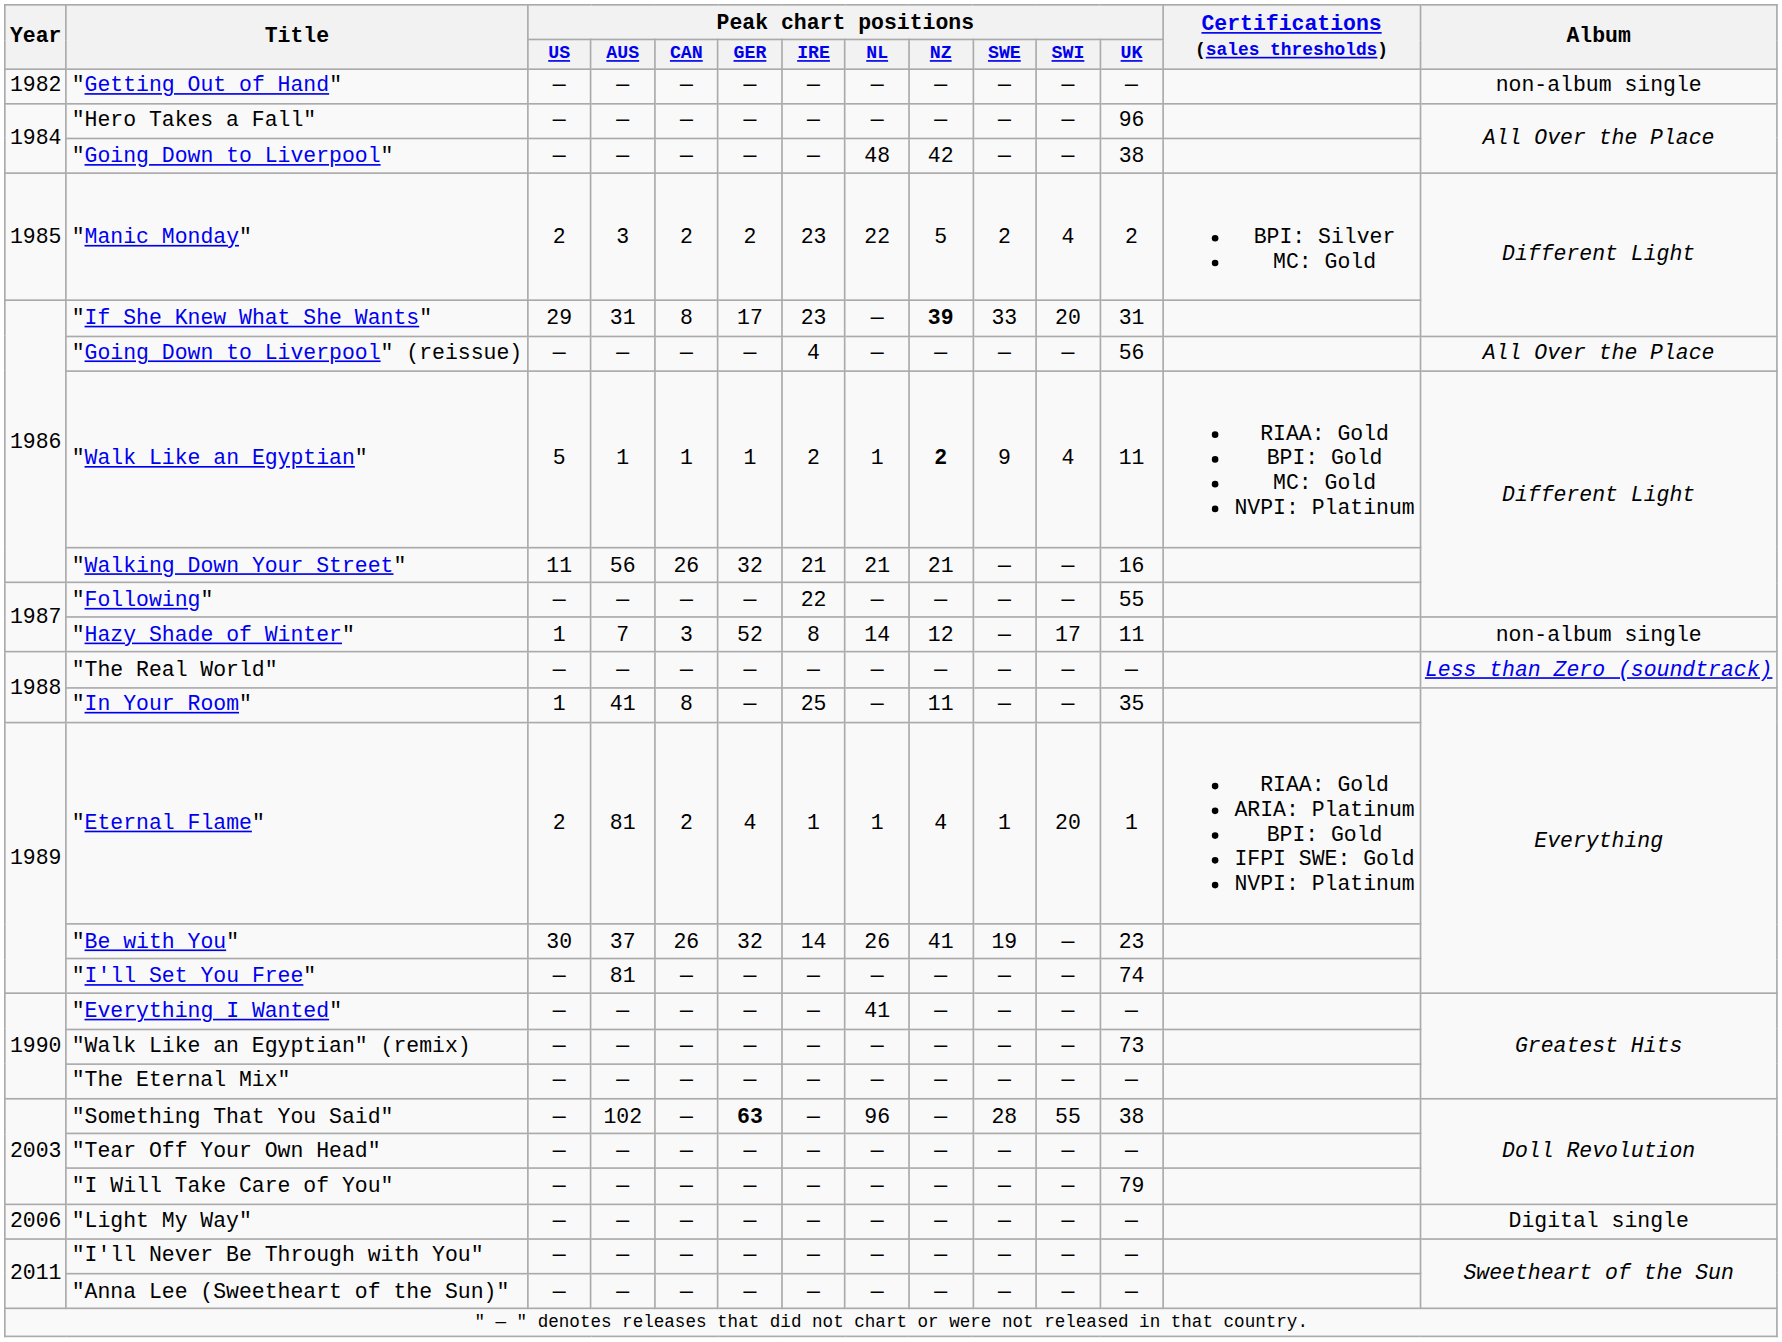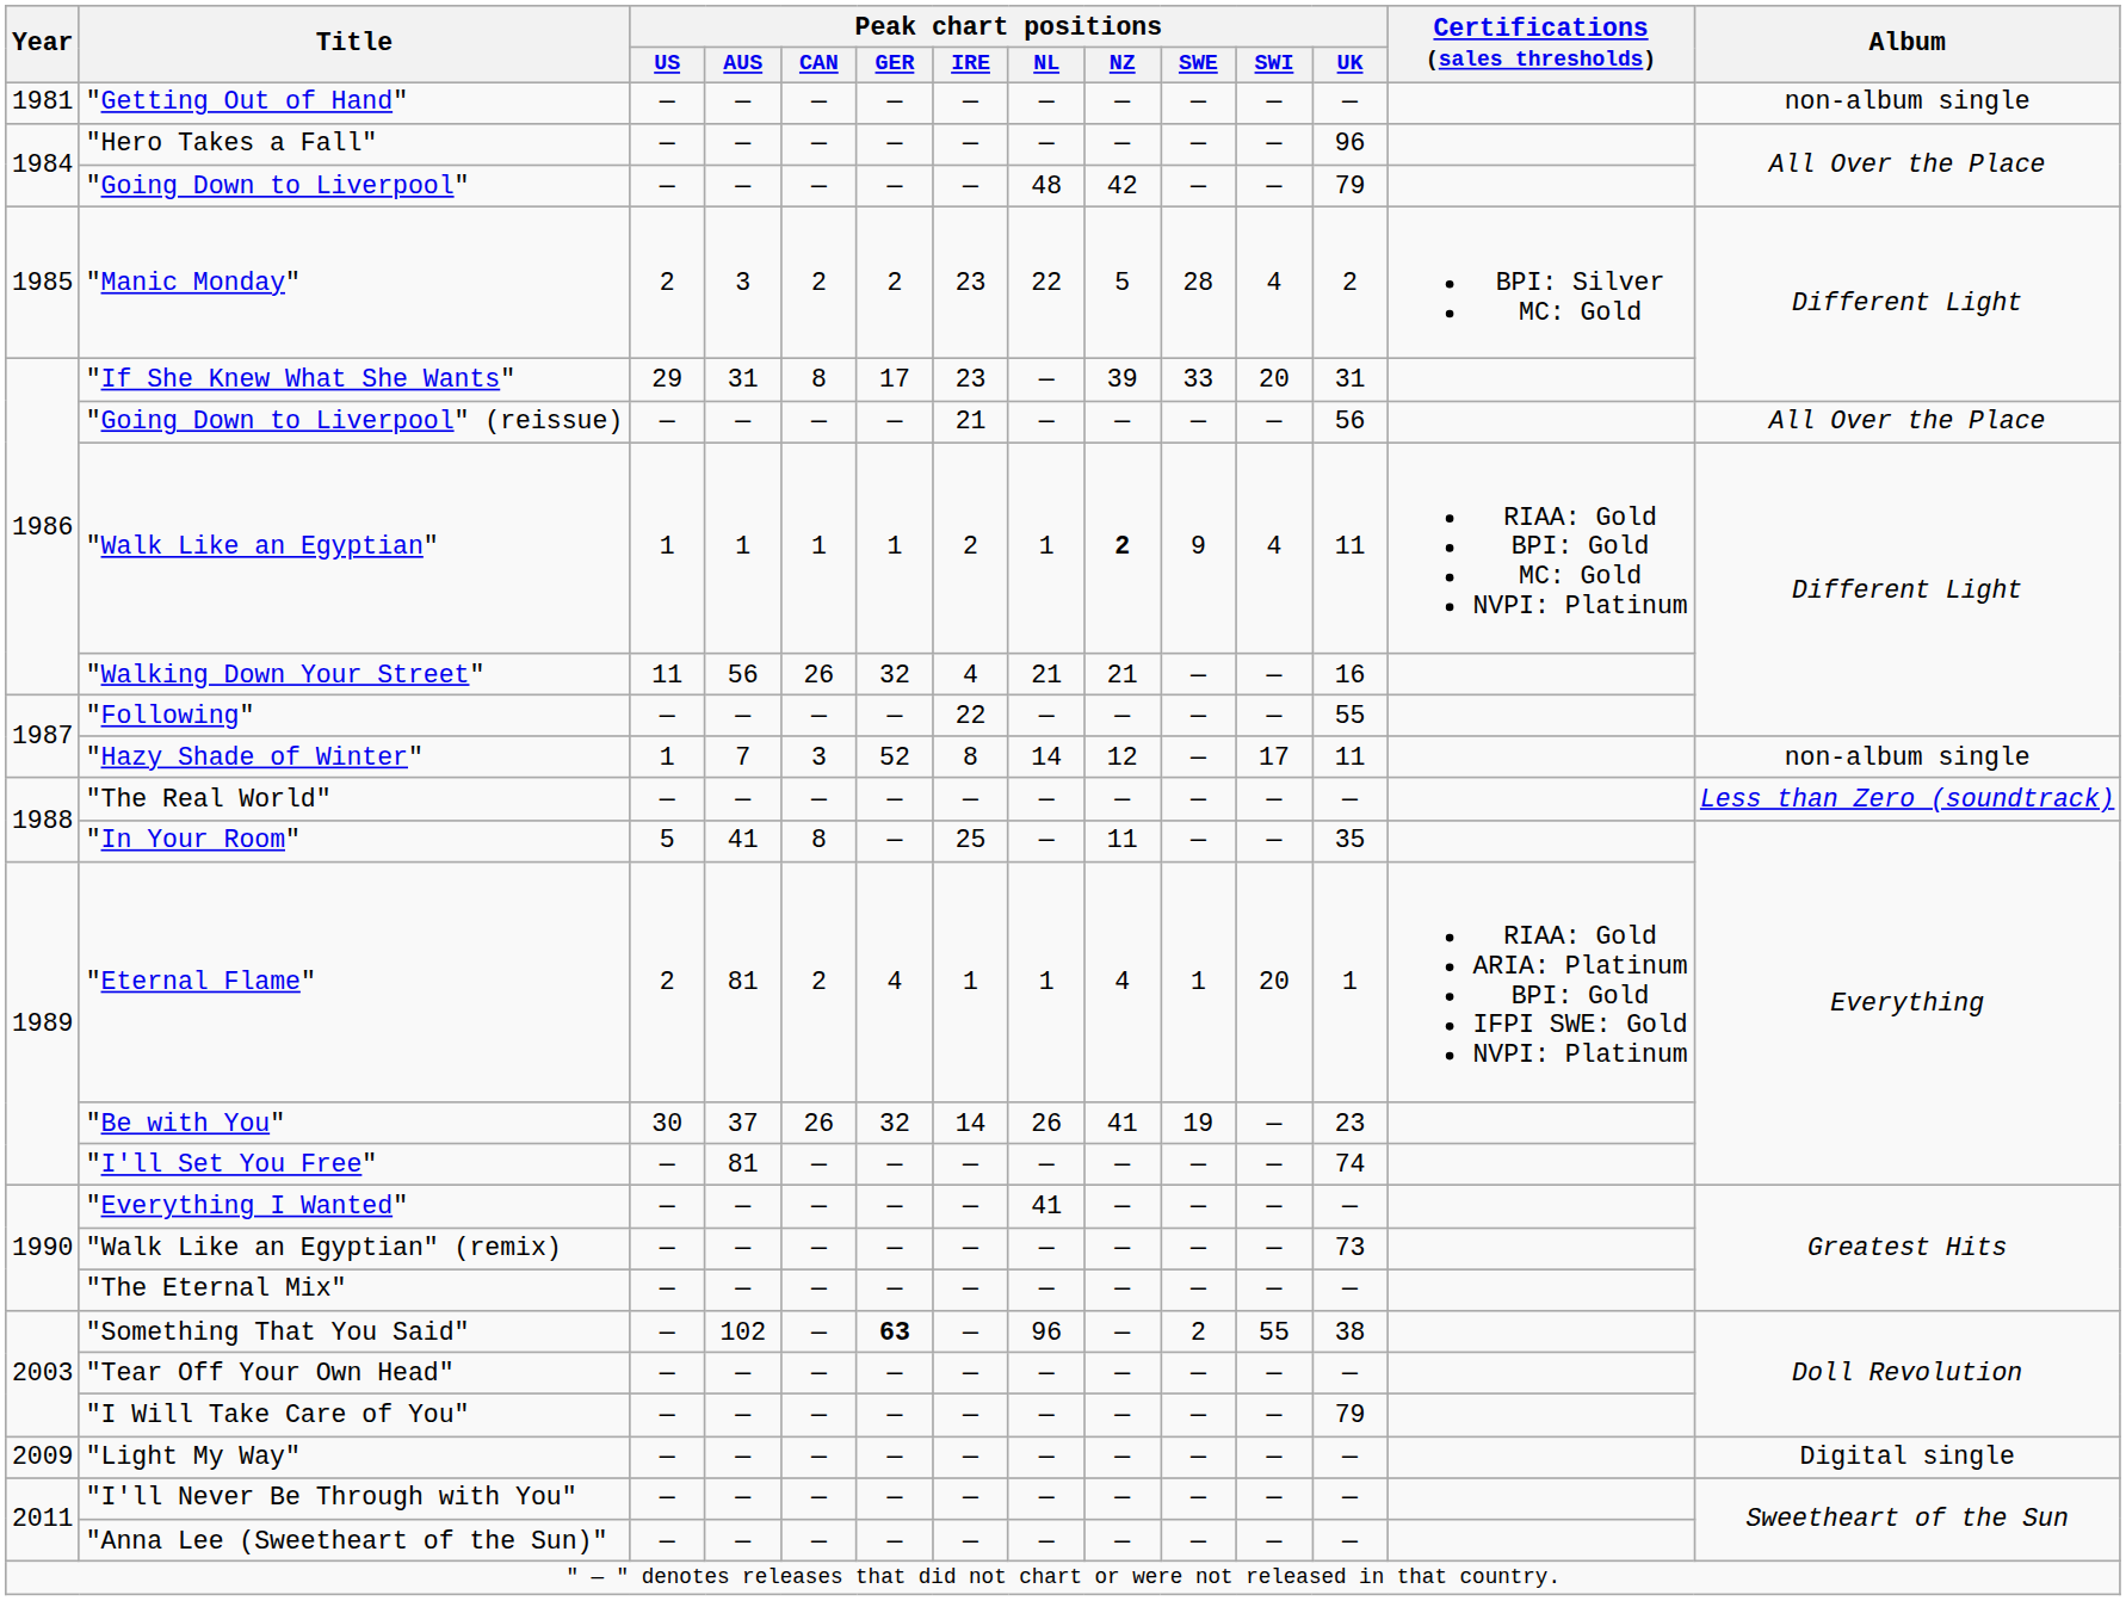 <table class="wikitable" style=text-align:center;>
 <tr>
 <th rowspan="2">Year</th>
 <th rowspan="2">Title</th>
 <th colspan="10">Peak chart positions</th>
 <th rowspan="2"><a href='#'>Certifications</a><br><small>(<a href='#'>sales thresholds</a>)</small></th>
 <th rowspan="2">Album</th>
 </tr>
 <tr>
 <th style="width:3em;font-size:85%"><a href='#'>US</a><br></th>
 <th style="width:3em;font-size:85%"><a href='#'>AUS</a><br></th>
 <th style="width:3em;font-size:85%"><a href='#'>CAN</a><br></th>
 <th style="width:3em;font-size:85%"><a href='#'>GER</a><br></th>
 <th style="width:3em;font-size:85%"><a href='#'>IRE</a><br></th>
 <th style="width:3em;font-size:85%"><a href='#'>NL</a><br></th>
 <th style="width:3em;font-size:85%"><a href='#'>NZ</a><br></th>
 <th style="width:3em;font-size:85%"><a href='#'>SWE</a><br></th>
 <th style="width:3em;font-size:85%"><a href='#'>SWI</a><br></th>
 <th style="width:3em;font-size:85%"><a href='#'>UK</a><br></th>
 </tr>
 <tr>
-<td>1982</td>
+<td>1981</td>
 <td align="left">"<a href='#'>Getting Out of Hand</a>"</td>
 <td align="center">—</td>
 <td align="center">—</td>
 <td align="center">—</td>
 <td align="center">—</td>
 <td align="center">—</td>
 <td align="center">—</td>
 <td align="center">—</td>
 <td align="center">—</td>
 <td align="center">—</td>
 <td align="center">—</td>
 <td></td>
 <td>non-album single</td>
 </tr>
 <tr>
 <td rowspan="2">1984</td>
 <td align="left">"Hero Takes a Fall"</td>
 <td align="center">—</td>
 <td align="center">—</td>
 <td align="center">—</td>
 <td align="center">—</td>
 <td align="center">—</td>
 <td align="center">—</td>
 <td align="center">—</td>
 <td align="center">—</td>
 <td align="center">—</td>
 <td align="center">96</td>
 <td></td>
 <td rowspan="2"><em>All Over the Place</em></td>
 </tr>
 <tr>
 <td align="left">"<a href='#'>Going Down to Liverpool</a>"</td>
 <td align="center">—</td>
 <td align="center">—</td>
 <td align="center">—</td>
 <td align="center">—</td>
 <td align="center">—</td>
 <td align="center">48</td>
 <td align="center">42</td>
 <td align="center">—</td>
 <td align="center">—</td>
-<td align="center">38</td>
+<td align="center">79</td>
 <td></td>
 </tr>
 <tr>
 <td rowspan="1">1985</td>
 <td align="left">"<a href='#'>Manic Monday</a>"</td>
 <td align="center">2</td>
 <td align="center">3</td>
 <td align="center">2</td>
 <td align="center">2</td>
 <td align="center">23</td>
 <td align="center">22</td>
 <td align="center">5</td>
-<td align="center">2</td>
+<td align="center">28</td>
 <td align="center">4</td>
 <td align="center">2</td>
 <td><br><ul><li>BPI: Silver</li><li>MC: Gold</li></ul></td>
 <td rowspan="2"><em>Different Light</em></td>
 </tr>
 <tr>
 <td rowspan="4">1986</td>
 <td align="left">"<a href='#'>If She Knew What She Wants</a>"</td>
 <td align="center">29</td>
 <td align="center">31</td>
 <td align="center">8</td>
 <td align="center">17</td>
 <td align="center">23</td>
 <td align="center">—</td>
-<td align="center"><strong>39</strong></td>
+<td align="center">39</td>
 <td align="center">33</td>
 <td align="center">20</td>
 <td align="center">31</td>
 <td></td>
 </tr>
 <tr>
 <td align="left">"<a href='#'>Going Down to Liverpool</a>" (reissue)</td>
 <td align="center">—</td>
 <td align="center">—</td>
 <td align="center">—</td>
 <td align="center">—</td>
-<td align="center">4</td>
+<td align="center">21</td>
 <td align="center">—</td>
 <td align="center">—</td>
 <td align="center">—</td>
 <td align="center">—</td>
 <td align="center">56</td>
 <td></td>
 <td><em>All Over the Place</em></td>
 </tr>
 <tr>
 <td align="left">"<a href='#'>Walk Like an Egyptian</a>"</td>
-<td align="center">5</td>
+<td align="center">1</td>
 <td align="center">1</td>
 <td align="center">1</td>
 <td align="center">1</td>
 <td align="center">2</td>
 <td align="center">1</td>
 <td align="center"><strong>2</strong></td>
 <td align="center">9</td>
 <td align="center">4</td>
 <td align="center">11</td>
 <td><br><ul><li>RIAA: Gold</li><li>BPI: Gold</li><li>MC: Gold</li><li>NVPI: Platinum</li></ul></td>
 <td rowspan="3"><em>Different Light</em></td>
 </tr>
 <tr>
 <td align="left">"<a href='#'>Walking Down Your Street</a>"</td>
 <td align="center">11</td>
 <td align="center">56</td>
 <td align="center">26</td>
 <td align="center">32</td>
-<td align="center">21</td>
+<td align="center">4</td>
 <td align="center">21</td>
 <td align="center">21</td>
 <td align="center">—</td>
 <td align="center">—</td>
 <td align="center">16</td>
 <td></td>
 </tr>
 <tr>
 <td rowspan="2">1987</td>
 <td align="left">"<a href='#'>Following</a>"</td>
 <td align="center">—</td>
 <td align="center">—</td>
 <td align="center">—</td>
 <td align="center">—</td>
 <td align="center">22</td>
 <td align="center">—</td>
 <td align="center">—</td>
 <td align="center">—</td>
 <td align="center">—</td>
 <td align="center">55</td>
 <td></td>
 </tr>
 <tr>
 <td align="left">"<a href='#'>Hazy Shade of Winter</a>"</td>
 <td align="center">1</td>
 <td align="center">7</td>
 <td align="center">3</td>
 <td align="center">52</td>
 <td align="center">8</td>
 <td align="center">14</td>
 <td align="center">12</td>
 <td align="center">—</td>
 <td align="center">17</td>
 <td align="center">11</td>
 <td></td>
 <td>non-album single</td>
 </tr>
 <tr>
 <td rowspan="2">1988</td>
 <td align="left">"The Real World"</td>
 <td align="center">—</td>
 <td align="center">—</td>
 <td align="center">—</td>
 <td align="center">—</td>
 <td align="center">—</td>
 <td align="center">—</td>
 <td align="center">—</td>
 <td align="center">—</td>
 <td align="center">—</td>
 <td align="center">—</td>
 <td></td>
 <td><em><a href='#'>Less than Zero (soundtrack)</a></em></td>
 </tr>
 <tr>
 <td align="left">"<a href='#'>In Your Room</a>"</td>
-<td align="center">1</td>
+<td align="center">5</td>
 <td align="center">41</td>
 <td align="center">8</td>
 <td align="center">—</td>
 <td align="center">25</td>
 <td align="center">—</td>
 <td align="center">11</td>
 <td align="center">—</td>
 <td align="center">—</td>
 <td align="center">35</td>
 <td></td>
 <td rowspan="4"><em>Everything</em></td>
 </tr>
 <tr>
 <td rowspan="3">1989</td>
 <td align="left">"<a href='#'>Eternal Flame</a>"</td>
 <td align="center">2</td>
 <td align="center">81</td>
 <td align="center">2</td>
 <td align="center">4</td>
 <td align="center">1</td>
 <td align="center">1</td>
 <td align="center">4</td>
 <td align="center">1</td>
 <td align="center">20</td>
 <td align="center">1</td>
 <td><br><ul><li>RIAA: Gold</li><li>ARIA: Platinum</li><li>BPI: Gold</li><li>IFPI SWE: Gold</li><li>NVPI: Platinum</li></ul></td>
 </tr>
 <tr>
 <td align="left">"<a href='#'>Be with You</a>"</td>
 <td align="center">30</td>
 <td align="center">37</td>
 <td align="center">26</td>
 <td align="center">32</td>
 <td align="center">14</td>
 <td align="center">26</td>
 <td align="center">41</td>
 <td align="center">19</td>
 <td align="center">—</td>
 <td align="center">23</td>
 <td></td>
 </tr>
 <tr>
 <td align="left">"<a href='#'>I'll Set You Free</a>"</td>
 <td align="center">—</td>
 <td align="center">81</td>
 <td align="center">—</td>
 <td align="center">—</td>
 <td align="center">—</td>
 <td align="center">—</td>
 <td align="center">—</td>
 <td align="center">—</td>
 <td align="center">—</td>
 <td align="center">74</td>
 <td></td>
 </tr>
 <tr>
 <td rowspan="3">1990</td>
 <td align="left">"<a href='#'>Everything I Wanted</a>"</td>
 <td align="center">—</td>
 <td align="center">—</td>
 <td align="center">—</td>
 <td align="center">—</td>
 <td align="center">—</td>
 <td align="center">41</td>
 <td align="center">—</td>
 <td align="center">—</td>
 <td align="center">—</td>
 <td align="center">—</td>
 <td></td>
 <td rowspan="3"><em>Greatest Hits</em></td>
 </tr>
 <tr>
 <td align="left">"Walk Like an Egyptian" (remix)</td>
 <td align="center">—</td>
 <td align="center">—</td>
 <td align="center">—</td>
 <td align="center">—</td>
 <td align="center">—</td>
 <td align="center">—</td>
 <td align="center">—</td>
 <td align="center">—</td>
 <td align="center">—</td>
 <td align="center">73</td>
 <td></td>
 </tr>
 <tr>
 <td align="left">"The Eternal Mix"</td>
 <td align="center">—</td>
 <td align="center">—</td>
 <td align="center">—</td>
 <td align="center">—</td>
 <td align="center">—</td>
 <td align="center">—</td>
 <td align="center">—</td>
 <td align="center">—</td>
 <td align="center">—</td>
 <td align="center">—</td>
 <td></td>
 </tr>
 <tr>
 <td rowspan="3">2003</td>
 <td align="left">"Something That You Said"</td>
 <td align="center">—</td>
 <td align="center">102</td>
 <td align="center">—</td>
 <td align="center"><strong>63</strong></td>
 <td align="center">—</td>
 <td align="center">96</td>
 <td align="center">—</td>
-<td align="center">28</td>
+<td align="center">2</td>
 <td align="center">55</td>
 <td align="center">38</td>
 <td></td>
 <td rowspan="3"><em>Doll Revolution</em></td>
 </tr>
 <tr>
 <td align="left">"Tear Off Your Own Head"</td>
 <td align="center">—</td>
 <td align="center">—</td>
 <td align="center">—</td>
 <td align="center">—</td>
 <td align="center">—</td>
 <td align="center">—</td>
 <td align="center">—</td>
 <td align="center">—</td>
 <td align="center">—</td>
 <td align="center">—</td>
 <td></td>
 </tr>
 <tr>
 <td align="left">"I Will Take Care of You"</td>
 <td align="center">—</td>
 <td align="center">—</td>
 <td align="center">—</td>
 <td align="center">—</td>
 <td align="center">—</td>
 <td align="center">—</td>
 <td align="center">—</td>
 <td align="center">—</td>
 <td align="center">—</td>
 <td align="center">79</td>
 <td></td>
 </tr>
 <tr>
-<td>2006</td>
+<td>2009</td>
 <td align="left">"Light My Way"</td>
 <td align="center">—</td>
 <td align="center">—</td>
 <td align="center">—</td>
 <td align="center">—</td>
 <td align="center">—</td>
 <td align="center">—</td>
 <td align="center">—</td>
 <td align="center">—</td>
 <td align="center">—</td>
 <td align="center">—</td>
 <td></td>
 <td>Digital single</td>
 </tr>
 <tr>
 <td rowspan="2">2011</td>
 <td align="left">"I'll Never Be Through with You"</td>
 <td align="center">—</td>
 <td align="center">—</td>
 <td align="center">—</td>
 <td align="center">—</td>
 <td align="center">—</td>
 <td align="center">—</td>
 <td align="center">—</td>
 <td align="center">—</td>
 <td align="center">—</td>
 <td align="center">—</td>
 <td></td>
 <td rowspan="2"><em>Sweetheart of the Sun</em></td>
 </tr>
 <tr>
 <td align="left">"Anna Lee (Sweetheart of the Sun)"</td>
 <td align="center">—</td>
 <td align="center">—</td>
 <td align="center">—</td>
 <td align="center">—</td>
 <td align="center">—</td>
 <td align="center">—</td>
 <td align="center">—</td>
 <td align="center">—</td>
 <td align="center">—</td>
 <td align="center">—</td>
 <td></td>
 </tr>
 <tr>
 <td align="center" colspan="30" style="font-size: 8pt">" — " denotes releases that did not chart or were not released in that country.</td>
 </tr>
 </table>
